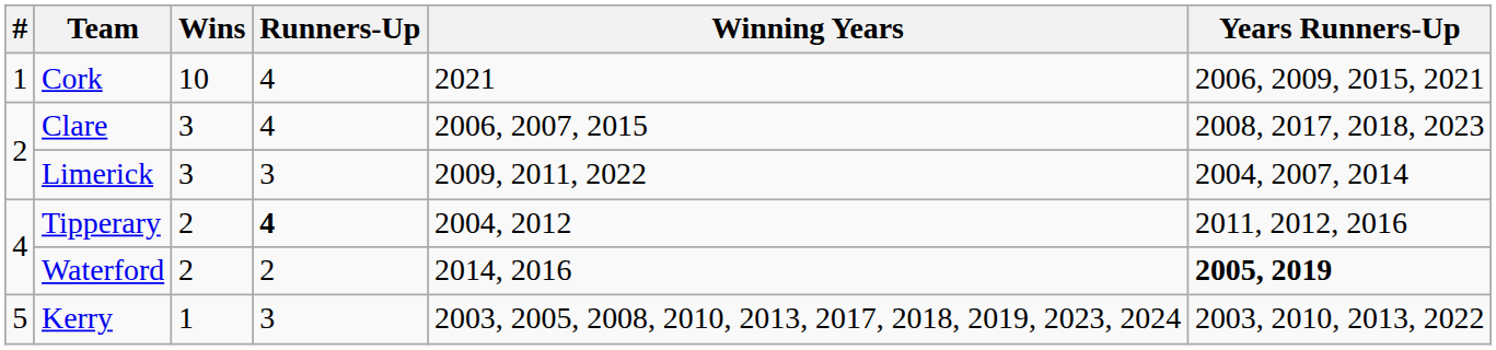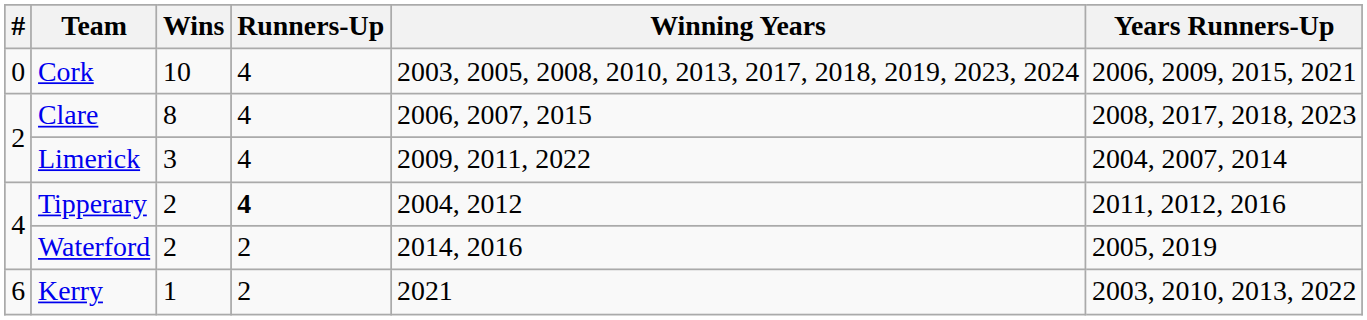 <table class=wikitable>
 <tr>
 <th>#</th>
 <th>Team</th>
 <th>Wins</th>
 <th>Runners-Up</th>
 <th>Winning Years</th>
 <th>Years Runners-Up</th>
 </tr>
 <tr>
-<td>1</td>
+<td>0</td>
 <td> <a href='#'>Cork</a></td>
 <td>10</td>
 <td>4</td>
-<td>2021</td>
+<td>2003, 2005, 2008, 2010, 2013, 2017, 2018, 2019, 2023, 2024</td>
 <td>2006, 2009, 2015, 2021</td>
 </tr>
 <tr>
 <td rowspan="2">2</td>
 <td> <a href='#'>Clare</a></td>
-<td>3</td>
+<td>8</td>
 <td>4</td>
 <td>2006, 2007, 2015</td>
 <td>2008, 2017, 2018, 2023</td>
 </tr>
 <tr>
 <td> <a href='#'>Limerick</a></td>
 <td>3</td>
-<td>3</td>
+<td>4</td>
 <td>2009, 2011, 2022</td>
 <td>2004, 2007, 2014</td>
 </tr>
 <tr>
 <td rowspan="2">4</td>
 <td> <a href='#'>Tipperary</a></td>
 <td>2</td>
 <td><strong>4</strong></td>
 <td>2004, 2012</td>
 <td>2011, 2012, 2016</td>
 </tr>
 <tr>
 <td> <a href='#'>Waterford</a></td>
 <td>2</td>
 <td>2</td>
 <td>2014, 2016</td>
-<td><strong>2005, 2019</strong></td>
+<td>2005, 2019</td>
 </tr>
 <tr>
-<td>5</td>
+<td>6</td>
 <td> <a href='#'>Kerry</a></td>
 <td>1</td>
-<td>3</td>
-<td>2003, 2005, 2008, 2010, 2013, 2017, 2018, 2019, 2023, 2024</td>
+<td>2</td>
+<td>2021</td>
 <td>2003, 2010, 2013, 2022</td>
 </tr>
 </table>
